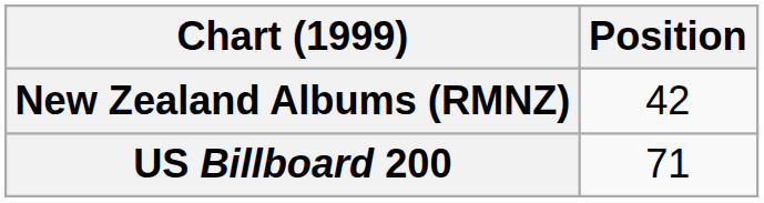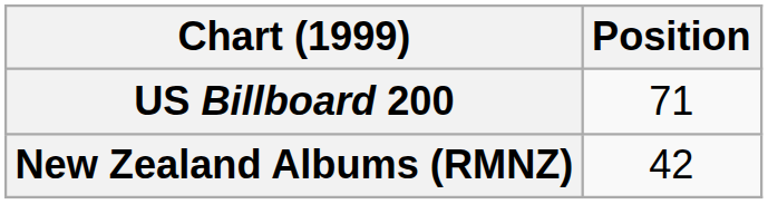 <table class="wikitable plainrowheaders" style="text-align:center">
 <tr>
 <th>Chart (1999)</th>
 <th>Position</th>
 </tr>
 <tr>
+<th scope="row">US <em>Billboard</em> 200</th>
+<td>71</td>
+</tr>
+<tr>
 <th scope="row">New Zealand Albums (RMNZ)</th>
 <td>42</td>
 </tr>
-<tr>
-<th scope="row">US <em>Billboard</em> 200</th>
-<td>71</td>
-</tr>
 </table>
